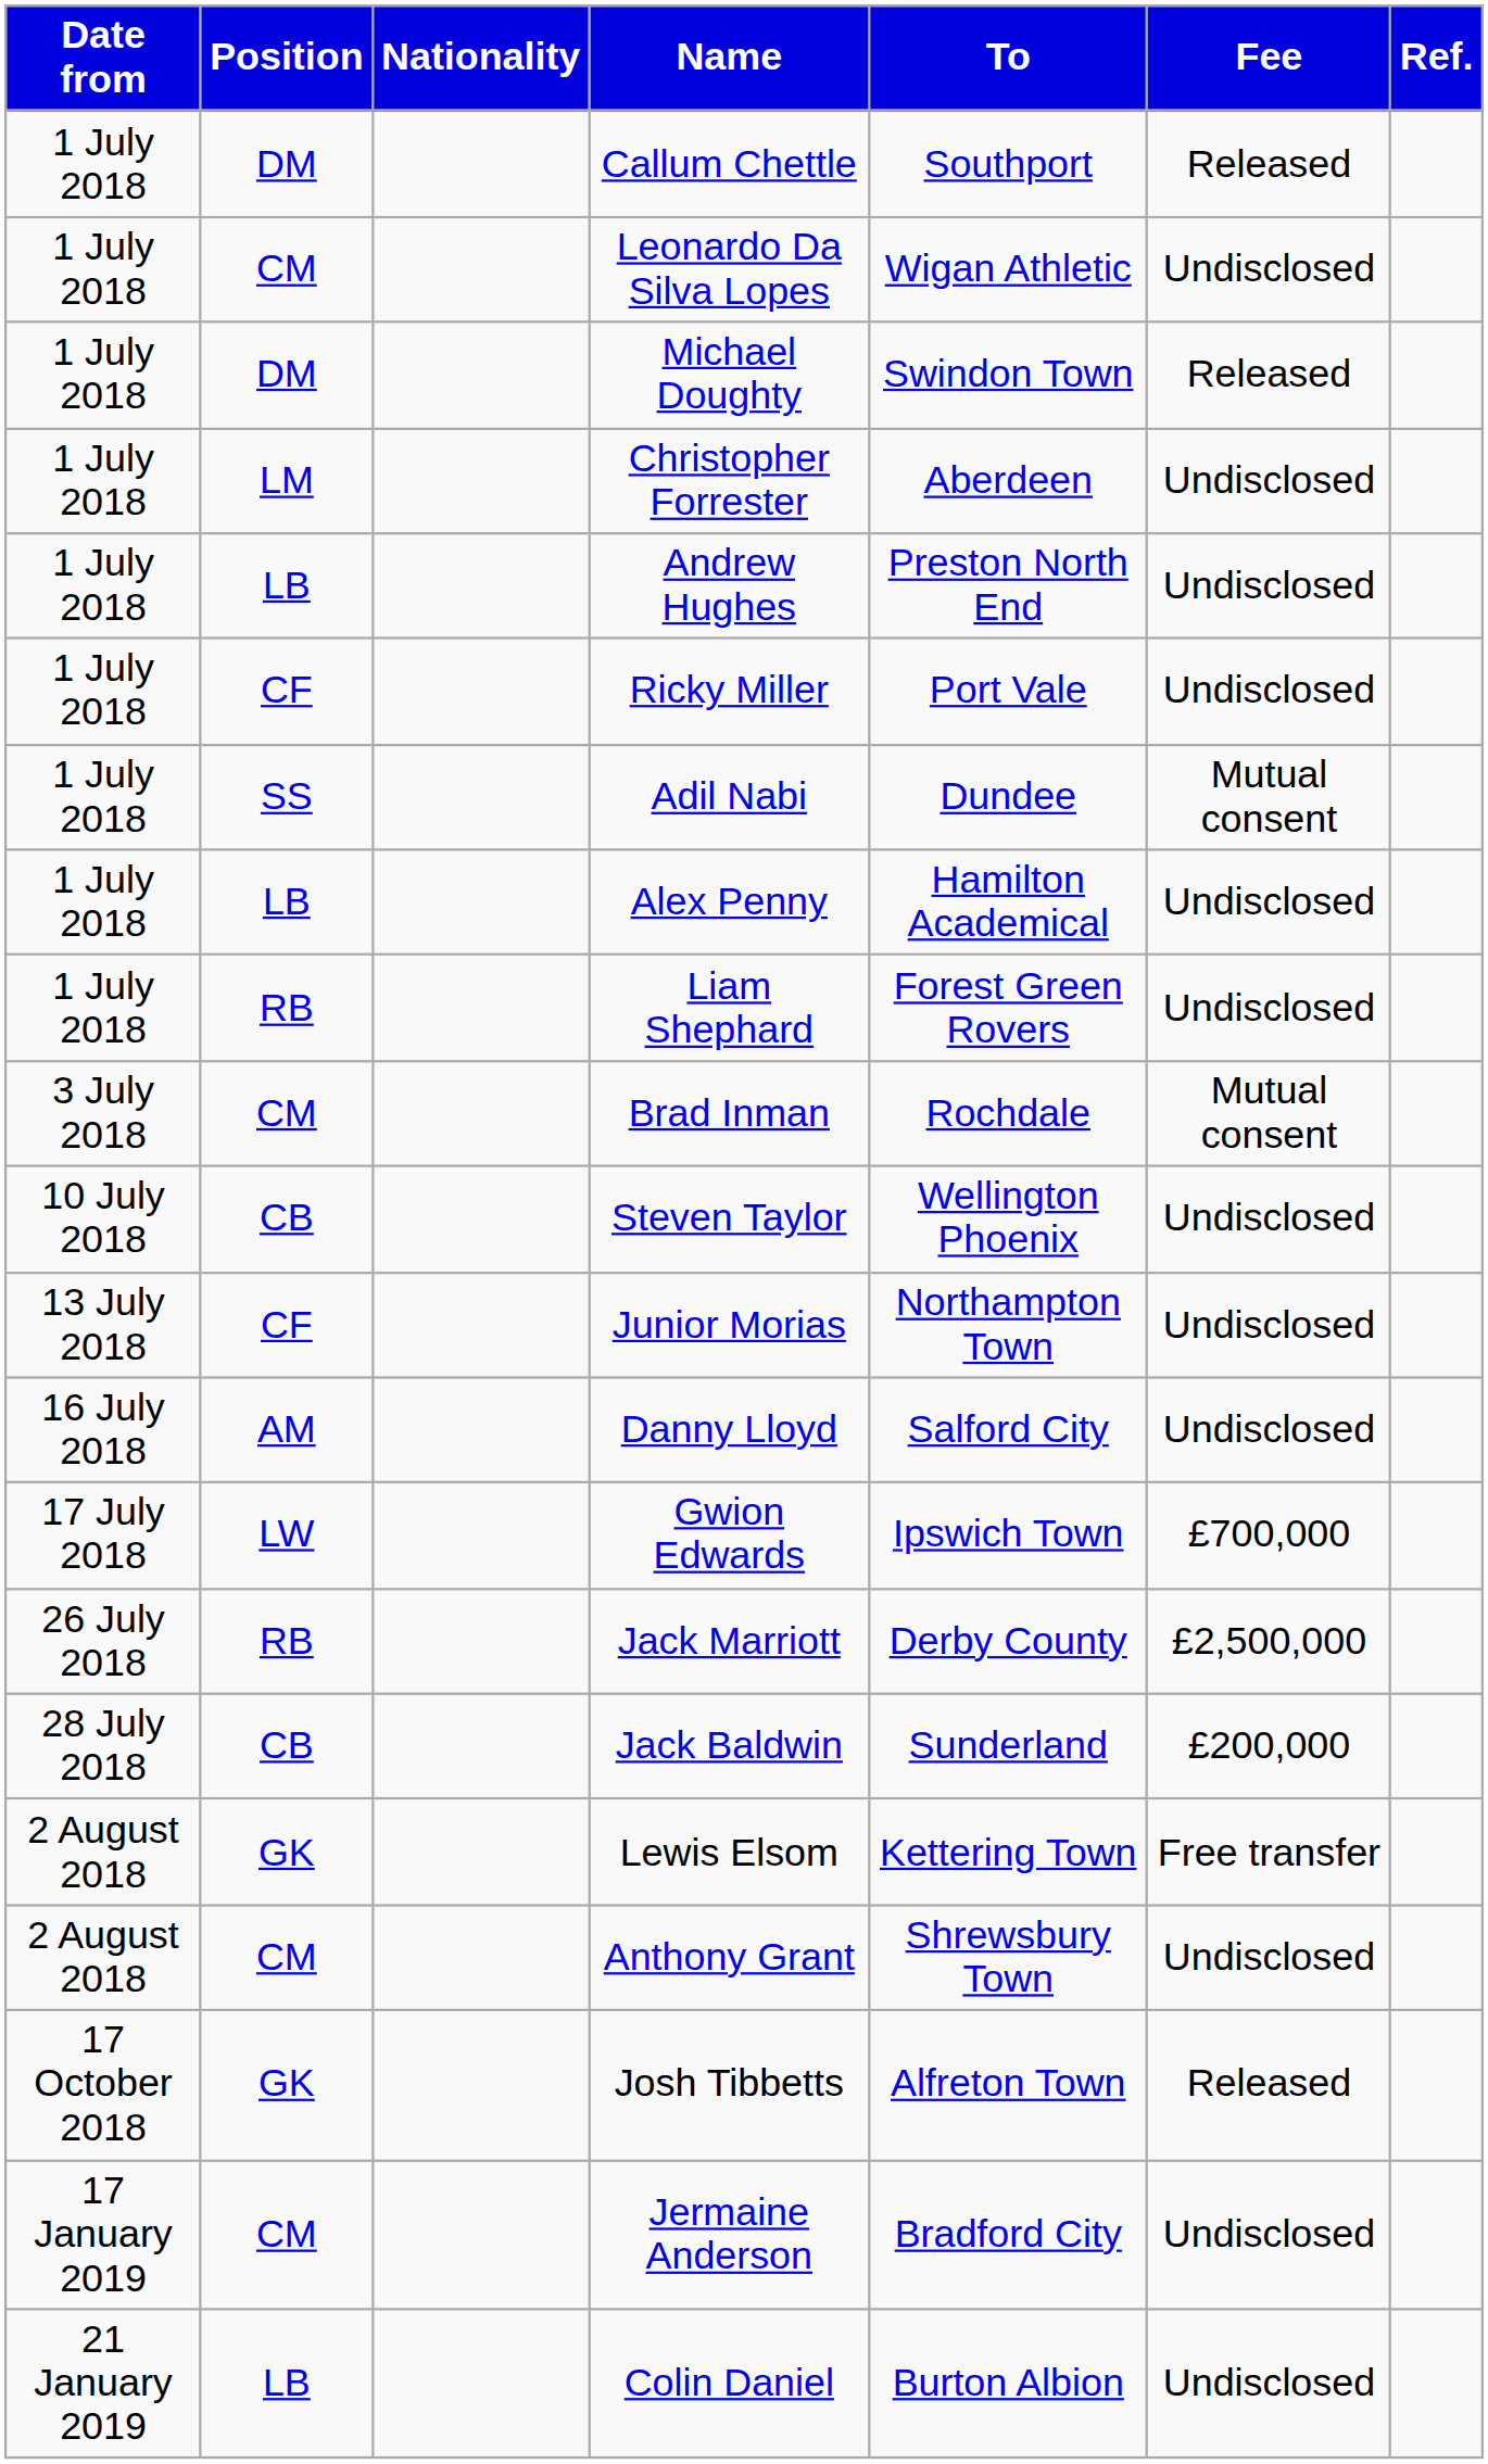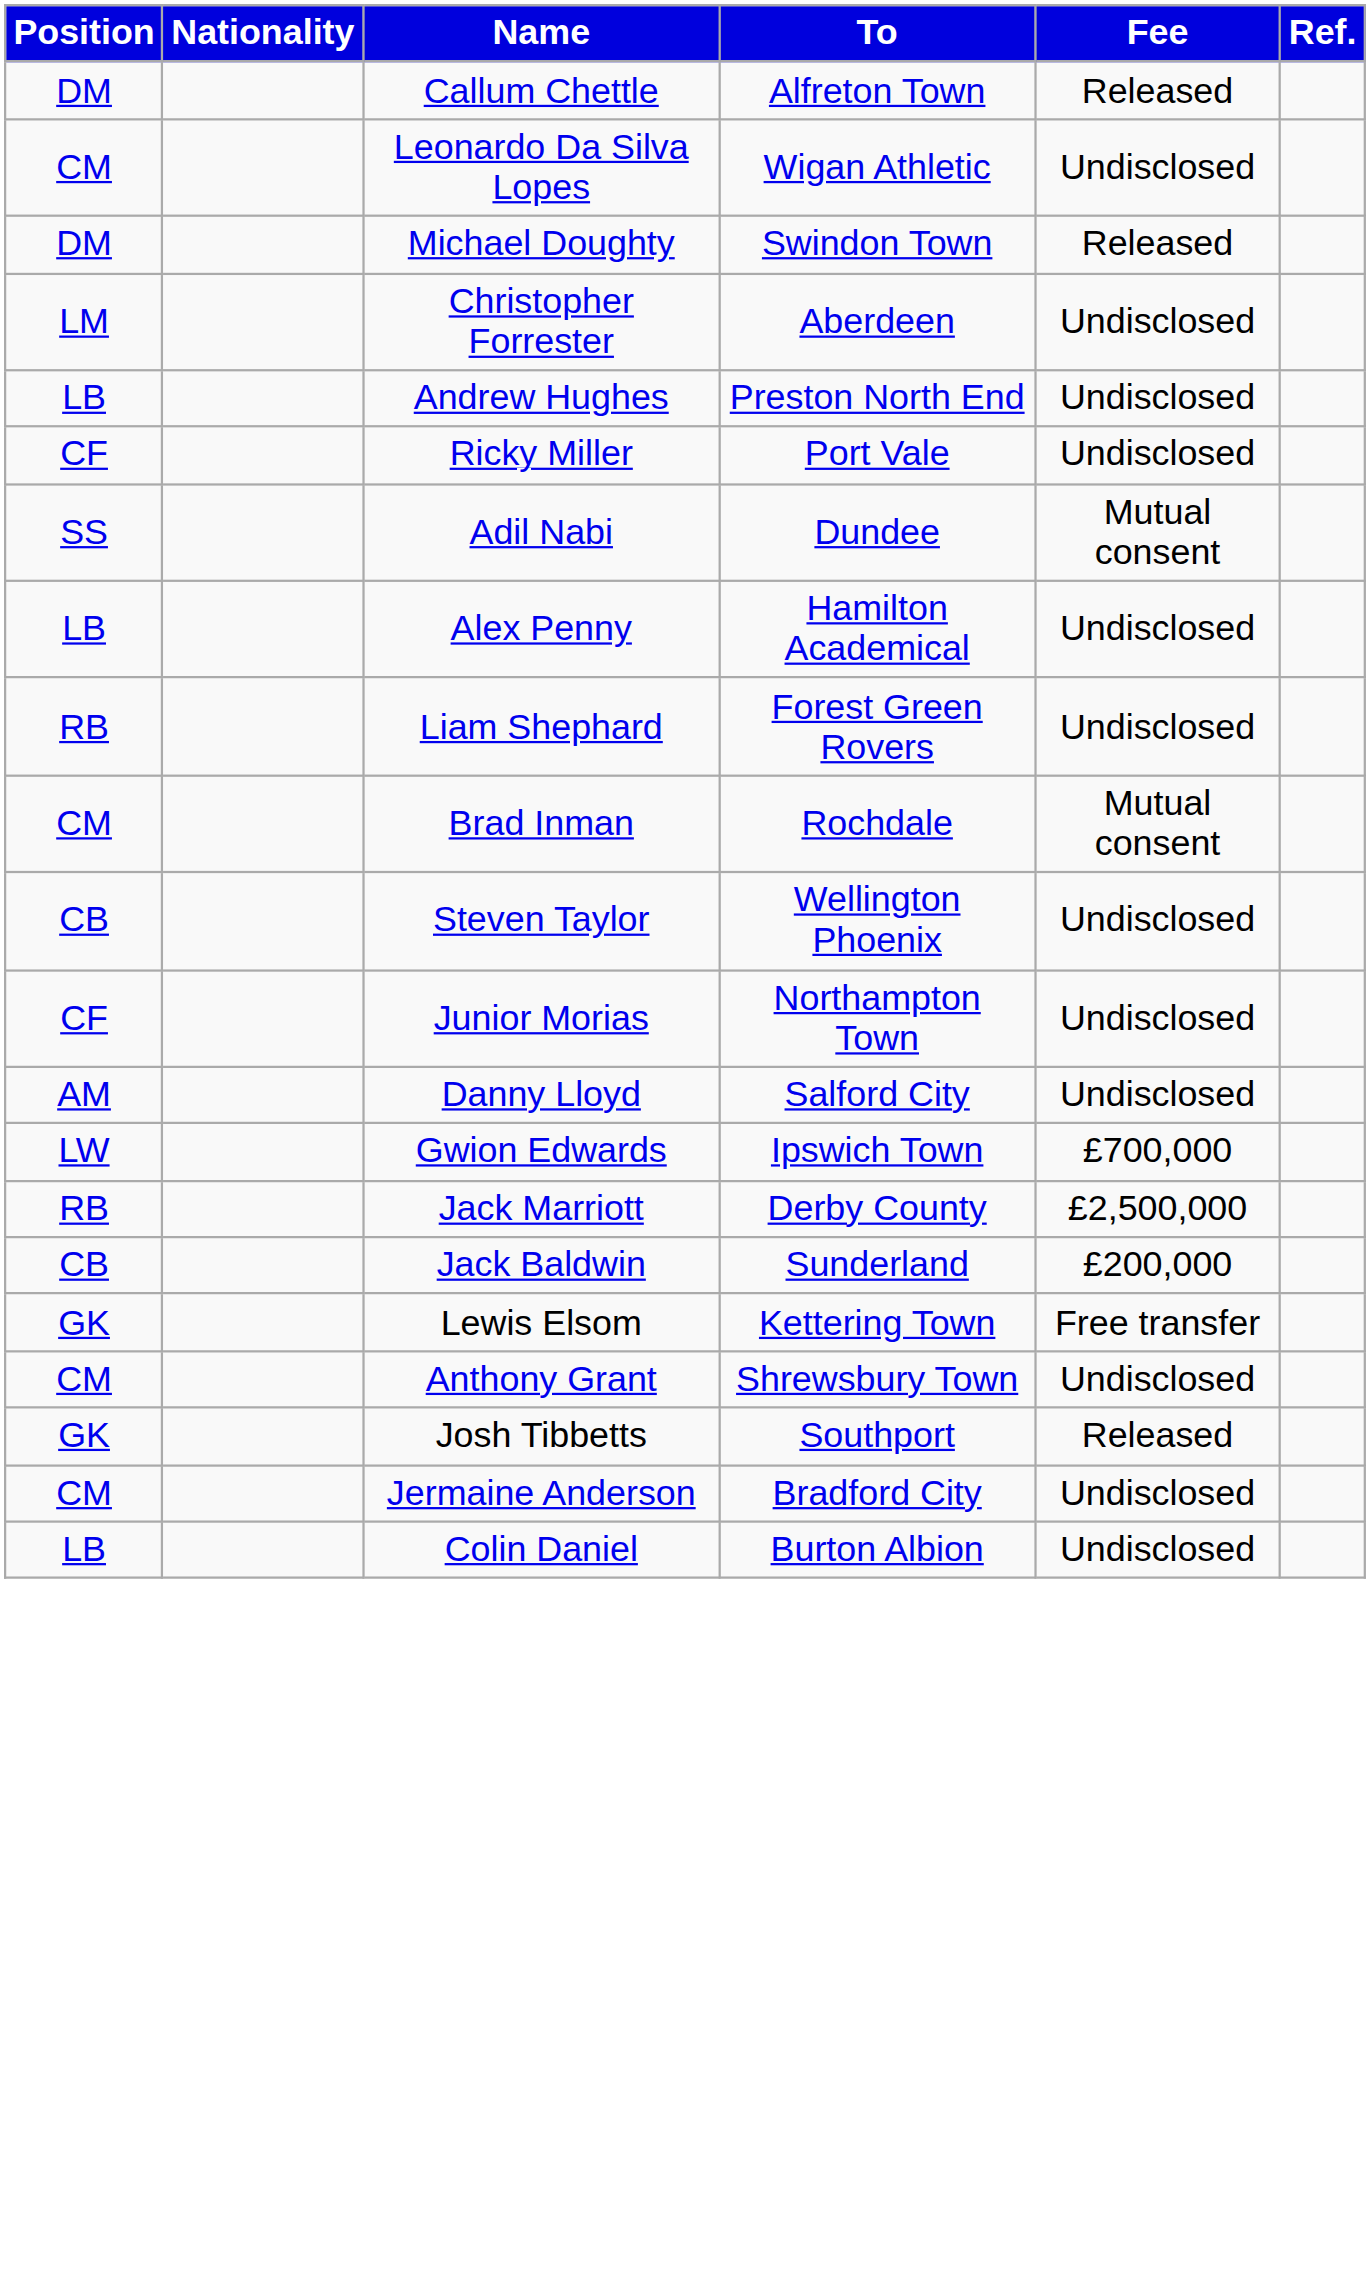 <table class="wikitable" style="text-align:center;">
 <tr>
-<th style="background:#0000DD; color:#FFFFFF;">Date from</th>
 <th style="background:#0000DD; color:#FFFFFF;">Position</th>
 <th style="background:#0000DD; color:#FFFFFF;">Nationality</th>
 <th style="background:#0000DD; color:#FFFFFF;">Name</th>
 <th style="background:#0000DD; color:#FFFFFF;">To</th>
 <th style="background:#0000DD; color:#FFFFFF;">Fee</th>
 <th style="background:#0000DD; color:#FFFFFF;">Ref.</th>
 </tr>
 <tr>
-<td>1 July 2018</td>
 <td><a href='#'>DM</a></td>
 <td></td>
 <td><a href='#'>Callum Chettle</a></td>
-<td><a href='#'>Southport</a></td>
+<td><a href='#'>Alfreton Town</a></td>
 <td>Released</td>
 <td></td>
 </tr>
 <tr>
-<td>1 July 2018</td>
 <td><a href='#'>CM</a></td>
 <td></td>
 <td><a href='#'>Leonardo Da Silva Lopes</a></td>
 <td><a href='#'>Wigan Athletic</a></td>
 <td>Undisclosed</td>
 <td></td>
 </tr>
 <tr>
-<td>1 July 2018</td>
 <td><a href='#'>DM</a></td>
 <td></td>
 <td><a href='#'>Michael Doughty</a></td>
 <td><a href='#'>Swindon Town</a></td>
 <td>Released</td>
 <td></td>
 </tr>
 <tr>
-<td>1 July 2018</td>
 <td><a href='#'>LM</a></td>
 <td></td>
 <td><a href='#'>Christopher Forrester</a></td>
 <td> <a href='#'>Aberdeen</a></td>
 <td>Undisclosed</td>
 <td></td>
 </tr>
 <tr>
-<td>1 July 2018</td>
 <td><a href='#'>LB</a></td>
 <td></td>
 <td><a href='#'>Andrew Hughes</a></td>
 <td><a href='#'>Preston North End</a></td>
 <td>Undisclosed</td>
 <td></td>
 </tr>
 <tr>
-<td>1 July 2018</td>
 <td><a href='#'>CF</a></td>
 <td></td>
 <td><a href='#'>Ricky Miller</a></td>
 <td><a href='#'>Port Vale</a></td>
 <td>Undisclosed</td>
 <td></td>
 </tr>
 <tr>
-<td>1 July 2018</td>
 <td><a href='#'>SS</a></td>
 <td></td>
 <td><a href='#'>Adil Nabi</a></td>
 <td> <a href='#'>Dundee</a></td>
 <td>Mutual consent</td>
 <td></td>
 </tr>
 <tr>
-<td>1 July 2018</td>
 <td><a href='#'>LB</a></td>
 <td></td>
 <td><a href='#'>Alex Penny</a></td>
 <td> <a href='#'>Hamilton Academical</a></td>
 <td>Undisclosed</td>
 <td></td>
 </tr>
 <tr>
-<td>1 July 2018</td>
 <td><a href='#'>RB</a></td>
 <td></td>
 <td><a href='#'>Liam Shephard</a></td>
 <td><a href='#'>Forest Green Rovers</a></td>
 <td>Undisclosed</td>
 <td></td>
 </tr>
 <tr>
-<td>3 July 2018</td>
 <td><a href='#'>CM</a></td>
 <td></td>
 <td><a href='#'>Brad Inman</a></td>
 <td><a href='#'>Rochdale</a></td>
 <td>Mutual consent</td>
 <td></td>
 </tr>
 <tr>
-<td>10 July 2018</td>
 <td><a href='#'>CB</a></td>
 <td></td>
 <td><a href='#'>Steven Taylor</a></td>
 <td> <a href='#'>Wellington Phoenix</a></td>
 <td>Undisclosed</td>
 <td></td>
 </tr>
 <tr>
-<td>13 July 2018</td>
 <td><a href='#'>CF</a></td>
 <td></td>
 <td><a href='#'>Junior Morias</a></td>
 <td><a href='#'>Northampton Town</a></td>
 <td>Undisclosed</td>
 <td></td>
 </tr>
 <tr>
-<td>16 July 2018</td>
 <td><a href='#'>AM</a></td>
 <td></td>
 <td><a href='#'>Danny Lloyd</a></td>
 <td><a href='#'>Salford City</a></td>
 <td>Undisclosed</td>
 <td></td>
 </tr>
 <tr>
-<td>17 July 2018</td>
 <td><a href='#'>LW</a></td>
 <td></td>
 <td><a href='#'>Gwion Edwards</a></td>
 <td><a href='#'>Ipswich Town</a></td>
 <td>£700,000</td>
 <td></td>
 </tr>
 <tr>
-<td>26 July 2018</td>
 <td><a href='#'>RB</a></td>
 <td></td>
 <td><a href='#'>Jack Marriott</a></td>
 <td><a href='#'>Derby County</a></td>
 <td>£2,500,000</td>
 <td></td>
 </tr>
 <tr>
-<td>28 July 2018</td>
 <td><a href='#'>CB</a></td>
 <td></td>
 <td><a href='#'>Jack Baldwin</a></td>
 <td><a href='#'>Sunderland</a></td>
 <td>£200,000</td>
 <td></td>
 </tr>
 <tr>
-<td>2 August 2018</td>
 <td><a href='#'>GK</a></td>
 <td></td>
 <td>Lewis Elsom</td>
 <td><a href='#'>Kettering Town</a></td>
 <td>Free transfer</td>
 <td></td>
 </tr>
 <tr>
-<td>2 August 2018</td>
 <td><a href='#'>CM</a></td>
 <td></td>
 <td><a href='#'>Anthony Grant</a></td>
 <td><a href='#'>Shrewsbury Town</a></td>
 <td>Undisclosed</td>
 <td></td>
 </tr>
 <tr>
-<td>17 October 2018</td>
 <td><a href='#'>GK</a></td>
 <td></td>
 <td>Josh Tibbetts</td>
-<td><a href='#'>Alfreton Town</a></td>
+<td><a href='#'>Southport</a></td>
 <td>Released</td>
 <td></td>
 </tr>
 <tr>
-<td>17 January 2019</td>
 <td><a href='#'>CM</a></td>
 <td></td>
 <td><a href='#'>Jermaine Anderson</a></td>
 <td><a href='#'>Bradford City</a></td>
 <td>Undisclosed</td>
 <td></td>
 </tr>
 <tr>
-<td>21 January 2019</td>
 <td><a href='#'>LB</a></td>
 <td></td>
 <td><a href='#'>Colin Daniel</a></td>
 <td><a href='#'>Burton Albion</a></td>
 <td>Undisclosed</td>
 <td></td>
 </tr>
 </table>
